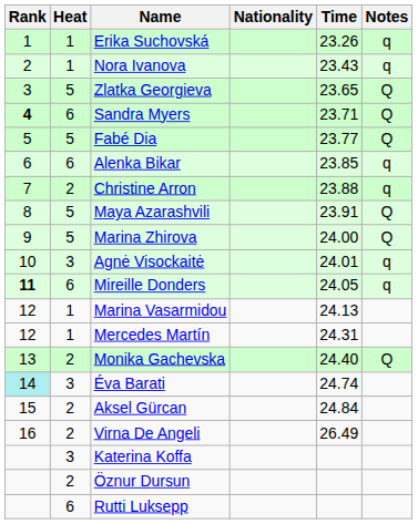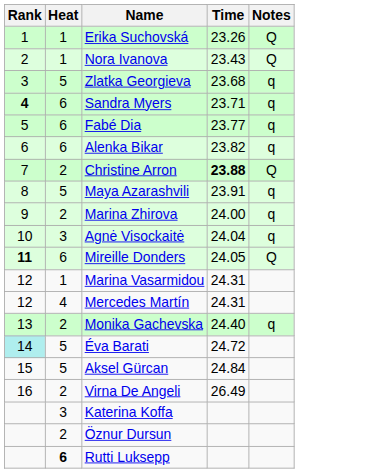 <table class="wikitable sortable" style="text-align:center">
 <tr>
 <th>Rank</th>
 <th>Heat</th>
 <th>Name</th>
-<th>Nationality</th>
 <th>Time</th>
 <th>Notes</th>
 </tr>
 <tr bgcolor=ccffcc>
 <td>1</td>
 <td>1</td>
 <td align="left"><a href='#'>Erika Suchovská</a></td>
-<td align=left></td>
 <td>23.26</td>
-<td>q</td>
+<td>Q</td>
 </tr>
 <tr bgcolor=ddffdd>
 <td>2</td>
 <td>1</td>
 <td align="left"><a href='#'>Nora Ivanova</a></td>
-<td align=left></td>
 <td>23.43</td>
-<td>q</td>
+<td>Q</td>
 </tr>
 <tr bgcolor=ccffcc>
 <td>3</td>
 <td>5</td>
 <td align="left"><a href='#'>Zlatka Georgieva</a></td>
-<td align=left></td>
-<td>23.65</td>
-<td>Q</td>
+<td>23.68</td>
+<td>q</td>
 </tr>
 <tr bgcolor=ccffcc>
 <td><strong>4</strong></td>
 <td>6</td>
 <td align="left"><a href='#'>Sandra Myers</a></td>
-<td align=left></td>
 <td>23.71</td>
-<td>Q</td>
+<td>q</td>
 </tr>
 <tr bgcolor=ccffcc>
 <td>5</td>
-<td>5</td>
+<td>6</td>
 <td align="left"><a href='#'>Fabé Dia</a></td>
-<td align=left></td>
 <td>23.77</td>
-<td>Q</td>
+<td>q</td>
 </tr>
 <tr bgcolor=ddffdd>
 <td>6</td>
 <td>6</td>
 <td align="left"><a href='#'>Alenka Bikar</a></td>
-<td align=left></td>
-<td>23.85</td>
+<td>23.82</td>
 <td>q</td>
 </tr>
 <tr bgcolor=ccffcc>
 <td>7</td>
 <td>2</td>
 <td align="left"><a href='#'>Christine Arron</a></td>
-<td align=left></td>
-<td>23.88</td>
-<td>q</td>
+<td><strong>23.88</strong></td>
+<td>Q</td>
 </tr>
 <tr bgcolor=ddffdd>
 <td>8</td>
 <td>5</td>
 <td align="left"><a href='#'>Maya Azarashvili</a></td>
-<td align=left></td>
 <td>23.91</td>
-<td>Q</td>
+<td>q</td>
 </tr>
 <tr bgcolor=ddffdd>
 <td>9</td>
-<td>5</td>
+<td>2</td>
 <td align="left"><a href='#'>Marina Zhirova</a></td>
-<td align=left></td>
 <td>24.00</td>
-<td>Q</td>
+<td>q</td>
 </tr>
 <tr bgcolor=ddffdd>
 <td>10</td>
 <td>3</td>
 <td align="left"><a href='#'>Agnė Visockaitė</a></td>
-<td align=left></td>
-<td>24.01</td>
+<td>24.04</td>
 <td>q</td>
 </tr>
 <tr bgcolor=ddffdd>
 <td><strong>11</strong></td>
 <td>6</td>
 <td align="left"><a href='#'>Mireille Donders</a></td>
-<td align=left></td>
 <td>24.05</td>
-<td>q</td>
+<td>Q</td>
 </tr>
 <tr>
 <td>12</td>
 <td>1</td>
 <td align="left"><a href='#'>Marina Vasarmidou</a></td>
-<td align=left></td>
-<td>24.13</td>
+<td>24.31</td>
 <td></td>
 </tr>
 <tr>
 <td>12</td>
-<td>1</td>
+<td>4</td>
 <td align="left"><a href='#'>Mercedes Martín</a></td>
-<td align=left></td>
 <td>24.31</td>
 <td></td>
 </tr>
 <tr bgcolor=ccffcc>
 <td>13</td>
 <td>2</td>
 <td align="left"><a href='#'>Monika Gachevska</a></td>
-<td align=left></td>
 <td>24.40</td>
-<td>Q</td>
+<td>q</td>
 </tr>
 <tr>
 <td style="background: paleturquoise;">14</td>
-<td>3</td>
+<td>5</td>
 <td align="left"><a href='#'>Éva Barati</a></td>
-<td align=left></td>
-<td>24.74</td>
+<td>24.72</td>
 <td></td>
 </tr>
 <tr>
 <td>15</td>
-<td>2</td>
+<td>5</td>
 <td align="left"><a href='#'>Aksel Gürcan</a></td>
-<td align=left></td>
 <td>24.84</td>
 <td></td>
 </tr>
 <tr>
 <td>16</td>
 <td>2</td>
 <td align="left"><a href='#'>Virna De Angeli</a></td>
-<td align=left></td>
 <td>26.49</td>
 <td></td>
 </tr>
 <tr>
 <td></td>
 <td>3</td>
 <td align="left"><a href='#'>Katerina Koffa</a></td>
-<td align=left></td>
 <td></td>
 <td></td>
 </tr>
 <tr>
 <td></td>
 <td>2</td>
 <td align="left"><a href='#'>Öznur Dursun</a></td>
-<td align=left></td>
 <td></td>
 <td></td>
 </tr>
 <tr>
 <td></td>
-<td>6</td>
+<td><strong>6</strong></td>
 <td align="left"><a href='#'>Rutti Luksepp</a></td>
-<td align=left></td>
 <td></td>
 <td></td>
 </tr>
 </table>
